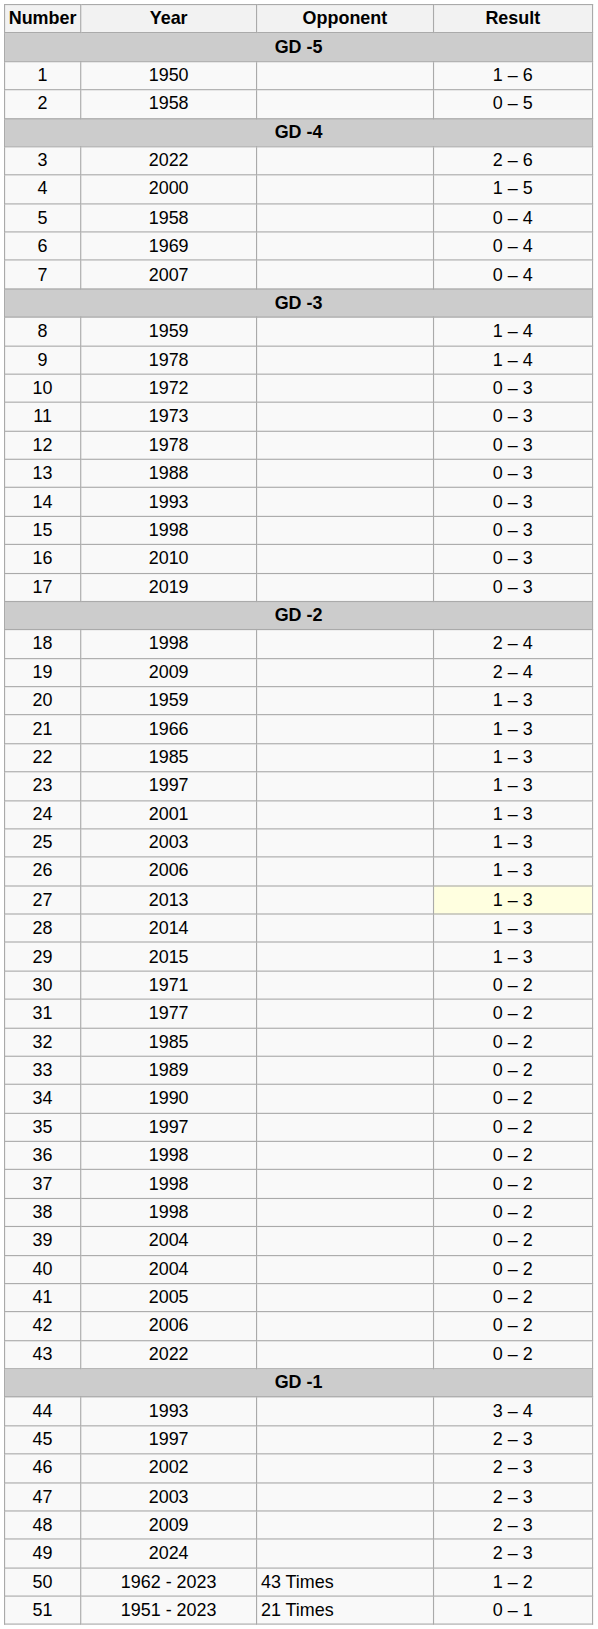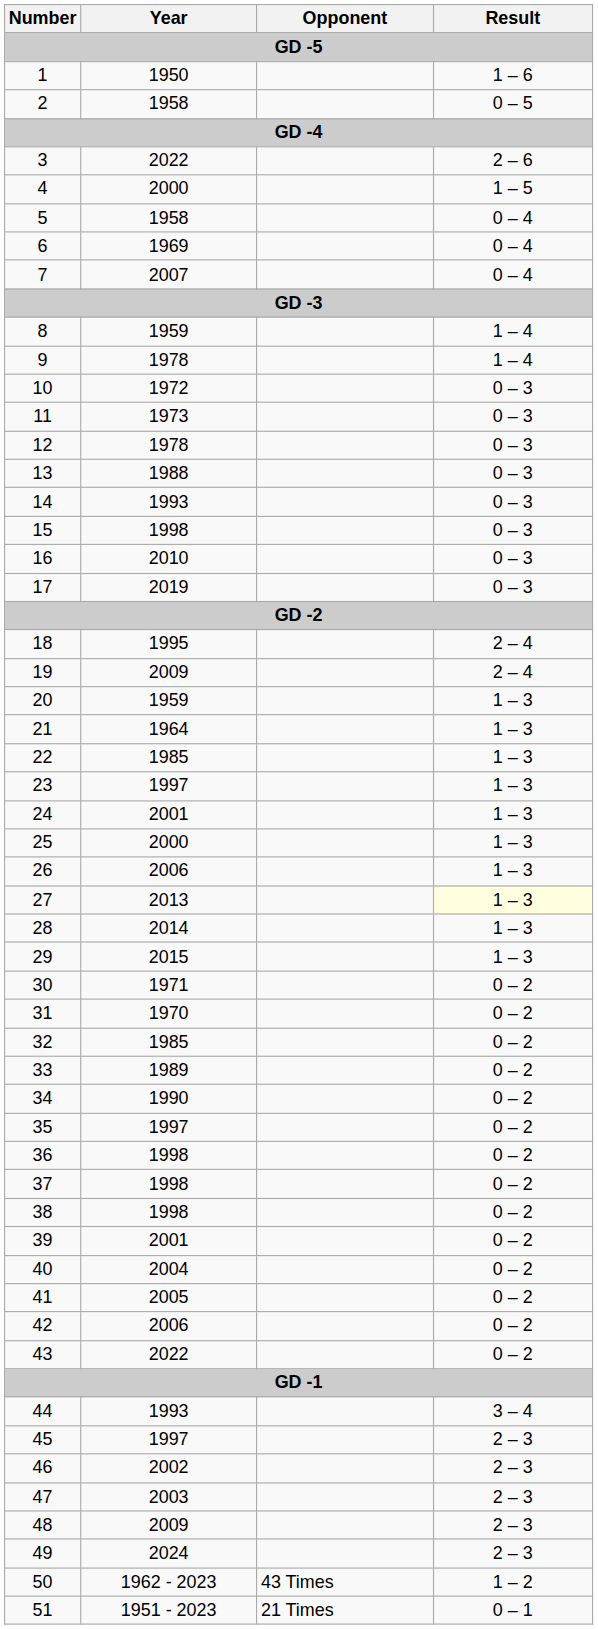 <table class="wikitable sortable">
 <tr>
 <th width=30>Number</th>
 <th width=150>Year</th>
 <th width=150>Opponent</th>
 <th width=135>Result</th>
 </tr>
 <tr>
 <td colspan="4" bgcolor="#cccccc"align=center><strong>GD -5</strong></td>
 </tr>
 <tr>
 <td align=center>1</td>
 <td align=center>1950</td>
 <td></td>
 <td align=center>1 – 6</td>
 </tr>
 <tr>
 <td align=center>2</td>
 <td align=center>1958</td>
 <td></td>
 <td align=center>0 – 5</td>
 </tr>
 <tr>
 <td colspan="4" bgcolor="#cccccc"align=center><strong>GD -4</strong></td>
 </tr>
 <tr>
 <td align=center>3</td>
 <td align=center>2022</td>
 <td></td>
 <td align=center>2 – 6</td>
 </tr>
 <tr>
 <td align=center>4</td>
 <td align=center>2000</td>
 <td></td>
 <td align=center>1 – 5</td>
 </tr>
 <tr>
 <td align=center>5</td>
 <td align=center>1958</td>
 <td></td>
 <td align=center>0 – 4</td>
 </tr>
 <tr>
 <td align=center>6</td>
 <td align=center>1969</td>
 <td></td>
 <td align=center>0 – 4</td>
 </tr>
 <tr>
 <td align=center>7</td>
 <td align=center>2007</td>
 <td></td>
 <td align=center>0 – 4</td>
 </tr>
 <tr>
 <td colspan="4" bgcolor="#cccccc"align=center><strong>GD -3</strong></td>
 </tr>
 <tr>
 <td align=center>8</td>
 <td align=center>1959</td>
 <td></td>
 <td align=center>1 – 4</td>
 </tr>
 <tr>
 <td align=center>9</td>
 <td align=center>1978</td>
 <td></td>
 <td align=center>1 – 4</td>
 </tr>
 <tr>
 <td align=center>10</td>
 <td align=center>1972</td>
 <td></td>
 <td align=center>0 – 3</td>
 </tr>
 <tr>
 <td align=center>11</td>
 <td align=center>1973</td>
 <td></td>
 <td align=center>0 – 3</td>
 </tr>
 <tr>
 <td align=center>12</td>
 <td align=center>1978</td>
 <td></td>
 <td align=center>0 – 3</td>
 </tr>
 <tr>
 <td align=center>13</td>
 <td align=center>1988</td>
 <td></td>
 <td align=center>0 – 3</td>
 </tr>
 <tr>
 <td align=center>14</td>
 <td align=center>1993</td>
 <td></td>
 <td align=center>0 – 3</td>
 </tr>
 <tr>
 <td align=center>15</td>
 <td align=center>1998</td>
 <td></td>
 <td align=center>0 – 3</td>
 </tr>
 <tr>
 <td align=center>16</td>
 <td align=center>2010</td>
 <td></td>
 <td align=center>0 – 3</td>
 </tr>
 <tr>
 <td align=center>17</td>
 <td align=center>2019</td>
 <td></td>
 <td align=center>0 – 3</td>
 </tr>
 <tr>
 <td colspan="4" bgcolor="#cccccc"align=center><strong>GD -2</strong></td>
 </tr>
 <tr>
 <td align=center>18</td>
-<td align=center>1998</td>
+<td align=center>1995</td>
 <td></td>
 <td align=center>2 – 4</td>
 </tr>
 <tr>
 <td align=center>19</td>
 <td align=center>2009</td>
 <td></td>
 <td align=center>2 – 4</td>
 </tr>
 <tr>
 <td align=center>20</td>
 <td align=center>1959</td>
 <td></td>
 <td align=center>1 – 3</td>
 </tr>
 <tr>
 <td align=center>21</td>
-<td align=center>1966</td>
+<td align=center>1964</td>
 <td></td>
 <td align=center>1 – 3</td>
 </tr>
 <tr>
 <td align=center>22</td>
 <td align=center>1985</td>
 <td></td>
 <td align=center>1 – 3</td>
 </tr>
 <tr>
 <td align=center>23</td>
 <td align=center>1997</td>
 <td></td>
 <td align=center>1 – 3</td>
 </tr>
 <tr>
 <td align=center>24</td>
 <td align=center>2001</td>
 <td></td>
 <td align=center>1 – 3</td>
 </tr>
 <tr>
 <td align=center>25</td>
-<td align=center>2003</td>
+<td align=center>2000</td>
 <td></td>
 <td align=center>1 – 3</td>
 </tr>
 <tr>
 <td align=center>26</td>
 <td align=center>2006</td>
 <td></td>
 <td align=center>1 – 3</td>
 </tr>
 <tr>
 <td align=center>27</td>
 <td align=center>2013</td>
 <td></td>
 <td align=center style="background: lightyellow;">1 – 3</td>
 </tr>
 <tr>
 <td align=center>28</td>
 <td align=center>2014</td>
 <td></td>
 <td align=center>1 – 3</td>
 </tr>
 <tr>
 <td align=center>29</td>
 <td align=center>2015</td>
 <td></td>
 <td align=center>1 – 3</td>
 </tr>
 <tr>
 <td align=center>30</td>
 <td align=center>1971</td>
 <td></td>
 <td align=center>0 – 2</td>
 </tr>
 <tr>
 <td align=center>31</td>
-<td align=center>1977</td>
+<td align=center>1970</td>
 <td></td>
 <td align=center>0 – 2</td>
 </tr>
 <tr>
 <td align=center>32</td>
 <td align=center>1985</td>
 <td></td>
 <td align=center>0 – 2</td>
 </tr>
 <tr>
 <td align=center>33</td>
 <td align=center>1989</td>
 <td></td>
 <td align=center>0 – 2</td>
 </tr>
 <tr>
 <td align=center>34</td>
 <td align=center>1990</td>
 <td></td>
 <td align=center>0 – 2</td>
 </tr>
 <tr>
 <td align=center>35</td>
 <td align=center>1997</td>
 <td></td>
 <td align=center>0 – 2</td>
 </tr>
 <tr>
 <td align=center>36</td>
 <td align=center>1998</td>
 <td></td>
 <td align=center>0 – 2</td>
 </tr>
 <tr>
 <td align=center>37</td>
 <td align=center>1998</td>
 <td></td>
 <td align=center>0 – 2</td>
 </tr>
 <tr>
 <td align=center>38</td>
 <td align=center>1998</td>
 <td></td>
 <td align=center>0 – 2</td>
 </tr>
 <tr>
 <td align=center>39</td>
-<td align=center>2004</td>
+<td align=center>2001</td>
 <td></td>
 <td align=center>0 – 2</td>
 </tr>
 <tr>
 <td align=center>40</td>
 <td align=center>2004</td>
 <td></td>
 <td align=center>0 – 2</td>
 </tr>
 <tr>
 <td align=center>41</td>
 <td align=center>2005</td>
 <td></td>
 <td align=center>0 – 2</td>
 </tr>
 <tr>
 <td align=center>42</td>
 <td align=center>2006</td>
 <td></td>
 <td align=center>0 – 2</td>
 </tr>
 <tr>
 <td align=center>43</td>
 <td align=center>2022</td>
 <td></td>
 <td align=center>0 – 2</td>
 </tr>
 <tr>
 <td colspan="4" bgcolor="#cccccc"align=center><strong>GD -1</strong></td>
 </tr>
 <tr>
 <td align=center>44</td>
 <td align=center>1993</td>
 <td></td>
 <td align=center>3 – 4</td>
 </tr>
 <tr>
 <td align=center>45</td>
 <td align=center>1997</td>
 <td></td>
 <td align=center>2 – 3</td>
 </tr>
 <tr>
 <td align=center>46</td>
 <td align=center>2002</td>
 <td></td>
 <td align=center>2 – 3</td>
 </tr>
 <tr>
 <td align=center>47</td>
 <td align=center>2003</td>
 <td></td>
 <td align=center>2 – 3</td>
 </tr>
 <tr>
 <td align=center>48</td>
 <td align=center>2009</td>
 <td></td>
 <td align=center>2 – 3</td>
 </tr>
 <tr>
 <td align=center>49</td>
 <td align=center>2024</td>
 <td></td>
 <td align=center>2 – 3</td>
 </tr>
 <tr>
 <td align=center>50</td>
 <td align=center>1962 - 2023</td>
 <td>43 Times</td>
 <td align=center>1 – 2</td>
 </tr>
 <tr>
 <td align=center>51</td>
 <td align=center>1951 - 2023</td>
 <td>21 Times</td>
 <td align=center>0 – 1</td>
 </tr>
 </table>
